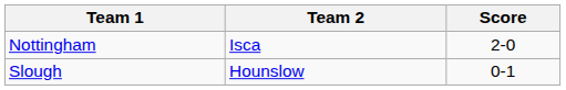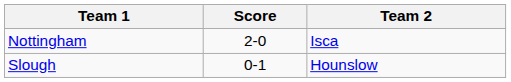 <table class="wikitable" style="font-size: 100%">
 <tr>
 <th width=200>Team 1</th>
+<th width=100>Score</th>
 <th width=200>Team 2</th>
-<th width=100>Score</th>
 </tr>
 <tr>
 <td><a href='#'>Nottingham</a></td>
+<td align=center>2-0</td>
 <td><a href='#'>Isca</a></td>
-<td align=center>2-0</td>
 </tr>
 <tr>
 <td><a href='#'>Slough</a></td>
+<td align=center>0-1</td>
 <td><a href='#'>Hounslow</a></td>
-<td align=center>0-1</td>
 </tr>
 </table>
